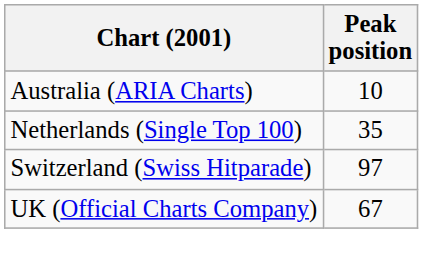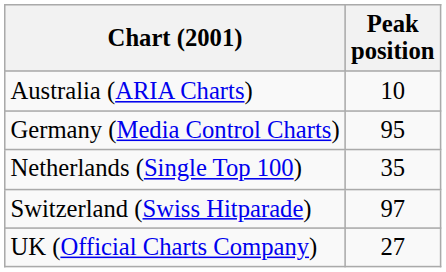 <table class="wikitable">
 <tr>
 <th>Chart (2001)</th>
 <th>Peak<br>position</th>
 </tr>
 <tr>
 <td>Australia (<a href='#'>ARIA Charts</a>)</td>
 <td align=center>10</td>
+</tr>
+<tr>
+<td>Germany (<a href='#'>Media Control Charts</a>)</td>
+<td align=center>95</td>
 </tr>
 <tr>
 <td>Netherlands (<a href='#'>Single Top 100</a>)</td>
 <td align=center>35</td>
 </tr>
 <tr>
 <td>Switzerland (<a href='#'>Swiss Hitparade</a>)</td>
 <td align=center>97</td>
 </tr>
 <tr>
 <td>UK (<a href='#'>Official Charts Company</a>)</td>
-<td align=center>67</td>
+<td align=center>27</td>
 </tr>
 </table>
